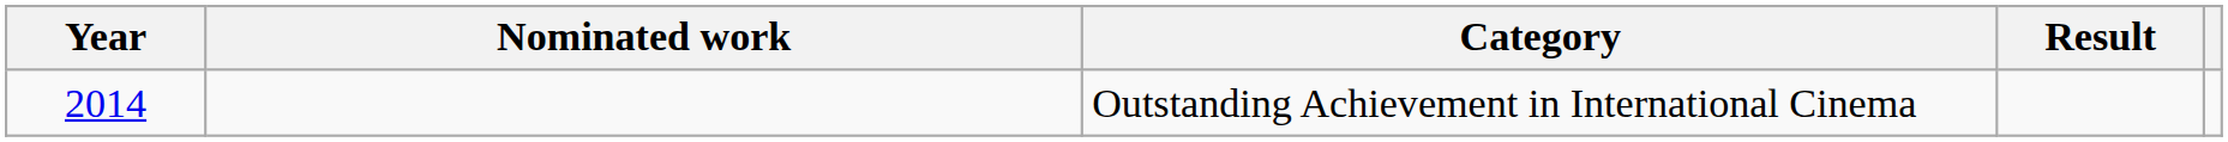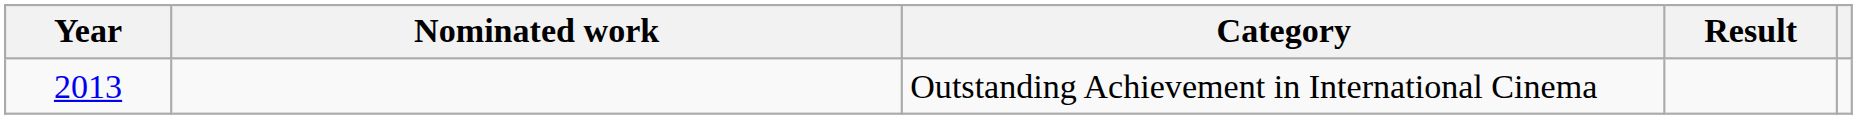 <table class=wikitable>
 <tr>
 <th scope="col" style="width:5em;">Year</th>
 <th scope="col" style="width:25em;">Nominated work</th>
 <th scope="col" style="width:26em;">Category</th>
 <th scope="col" style="width:5em;">Result</th>
 <th></th>
 </tr>
 <tr>
-<td align="center"><a href='#'>2014</a></td>
+<td align="center"><a href='#'>2013</a></td>
 <td></td>
 <td>Outstanding Achievement in International Cinema</td>
 <td></td>
 <td align="center"></td>
 </tr>
 </table>
